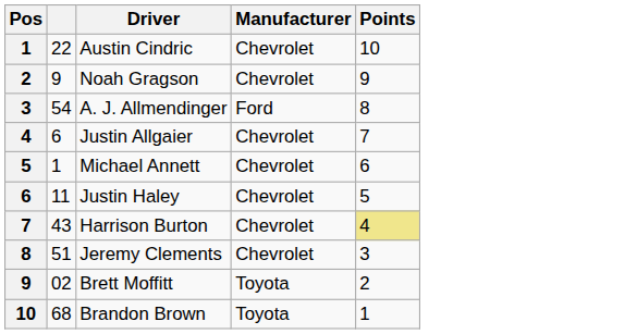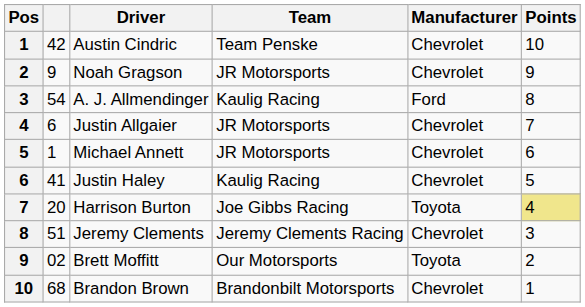 <table class="wikitable" style="font-size:98%">
 <tr>
 <th>Pos</th>
 <th></th>
 <th>Driver</th>
+<th>Team</th>
 <th>Manufacturer</th>
 <th>Points</th>
 </tr>
 <tr>
 <th>1</th>
-<td>22</td>
+<td>42</td>
 <td>Austin Cindric</td>
+<td>Team Penske</td>
 <td>Chevrolet</td>
 <td>10</td>
 </tr>
 <tr>
 <th>2</th>
 <td>9</td>
 <td>Noah Gragson</td>
+<td>JR Motorsports</td>
 <td>Chevrolet</td>
 <td>9</td>
 </tr>
 <tr>
 <th>3</th>
 <td>54</td>
 <td>A. J. Allmendinger</td>
+<td>Kaulig Racing</td>
 <td>Ford</td>
 <td>8</td>
 </tr>
 <tr>
 <th>4</th>
 <td>6</td>
 <td>Justin Allgaier</td>
+<td>JR Motorsports</td>
 <td>Chevrolet</td>
 <td>7</td>
 </tr>
 <tr>
 <th>5</th>
 <td>1</td>
 <td>Michael Annett</td>
+<td>JR Motorsports</td>
 <td>Chevrolet</td>
 <td>6</td>
 </tr>
 <tr>
 <th>6</th>
-<td>11</td>
+<td>41</td>
 <td>Justin Haley</td>
+<td>Kaulig Racing</td>
 <td>Chevrolet</td>
 <td>5</td>
 </tr>
 <tr>
 <th>7</th>
-<td>43</td>
+<td>20</td>
 <td>Harrison Burton</td>
-<td>Chevrolet</td>
+<td>Joe Gibbs Racing</td>
+<td>Toyota</td>
 <td style="background: khaki;">4</td>
 </tr>
 <tr>
 <th>8</th>
 <td>51</td>
 <td>Jeremy Clements</td>
+<td>Jeremy Clements Racing</td>
 <td>Chevrolet</td>
 <td>3</td>
 </tr>
 <tr>
 <th>9</th>
 <td>02</td>
 <td>Brett Moffitt</td>
+<td>Our Motorsports</td>
 <td>Toyota</td>
 <td>2</td>
 </tr>
 <tr>
 <th>10</th>
 <td>68</td>
 <td>Brandon Brown</td>
-<td>Toyota</td>
+<td>Brandonbilt Motorsports</td>
+<td>Chevrolet</td>
 <td>1</td>
 </tr>
 </table>
